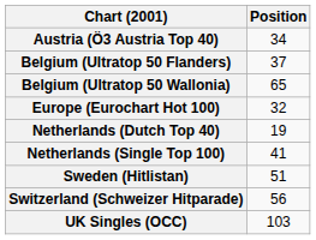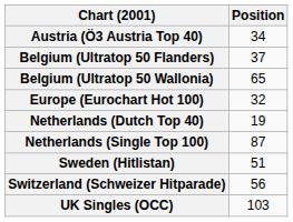 <table class="wikitable sortable plainrowheaders" style="text-align:center">
 <tr>
 <th>Chart (2001)</th>
 <th>Position</th>
 </tr>
 <tr>
 <th scope="row">Austria (Ö3 Austria Top 40)</th>
 <td>34</td>
 </tr>
 <tr>
 <th scope="row">Belgium (Ultratop 50 Flanders)</th>
 <td>37</td>
 </tr>
 <tr>
 <th scope="row">Belgium (Ultratop 50 Wallonia)</th>
 <td>65</td>
 </tr>
 <tr>
 <th scope="row">Europe (Eurochart Hot 100)</th>
 <td>32</td>
 </tr>
 <tr>
 <th scope="row">Netherlands (Dutch Top 40)</th>
 <td>19</td>
 </tr>
 <tr>
 <th scope="row">Netherlands (Single Top 100)</th>
-<td>41</td>
+<td>87</td>
 </tr>
 <tr>
 <th scope="row">Sweden (Hitlistan)</th>
 <td>51</td>
 </tr>
 <tr>
 <th scope="row">Switzerland (Schweizer Hitparade)</th>
 <td>56</td>
 </tr>
 <tr>
 <th scope="row">UK Singles (OCC)</th>
 <td>103</td>
 </tr>
 </table>
